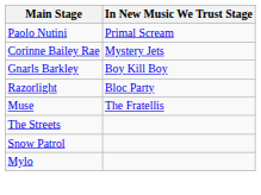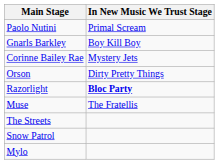 <table class="wikitable">
 <tr>
 <th>Main Stage</th>
 <th>In New Music We Trust Stage</th>
 </tr>
 <tr>
 <td><a href='#'>Paolo Nutini</a></td>
 <td><a href='#'>Primal Scream</a></td>
 </tr>
 <tr>
+<td><a href='#'>Gnarls Barkley</a></td>
+<td><a href='#'>Boy Kill Boy</a></td>
+</tr>
+<tr>
 <td><a href='#'>Corinne Bailey Rae</a></td>
 <td><a href='#'>Mystery Jets</a></td>
 </tr>
 <tr>
-<td><a href='#'>Gnarls Barkley</a></td>
-<td><a href='#'>Boy Kill Boy</a></td>
+<td><a href='#'>Orson</a></td>
+<td><a href='#'>Dirty Pretty Things</a></td>
 </tr>
 <tr>
 <td><a href='#'>Razorlight</a></td>
-<td><a href='#'>Bloc Party</a></td>
+<td><strong><a href='#'>Bloc Party</a></strong></td>
 </tr>
 <tr>
 <td><a href='#'>Muse</a></td>
 <td><a href='#'>The Fratellis</a></td>
 </tr>
 <tr>
 <td><a href='#'>The Streets</a></td>
 <td></td>
 </tr>
 <tr>
 <td><a href='#'>Snow Patrol</a></td>
 <td></td>
 </tr>
 <tr>
 <td><a href='#'>Mylo</a></td>
 <td></td>
 </tr>
 </table>
